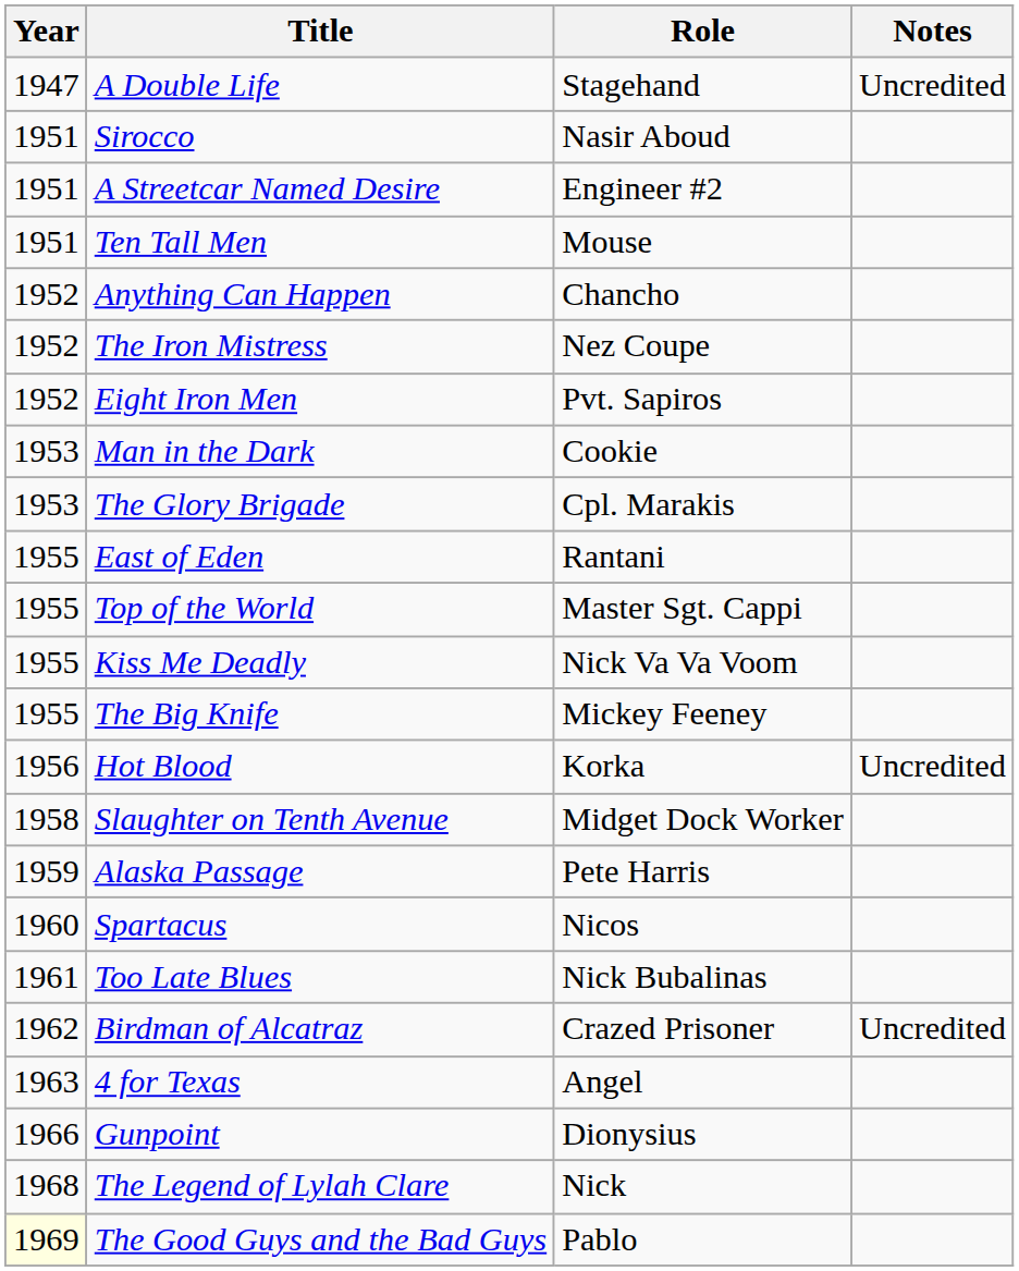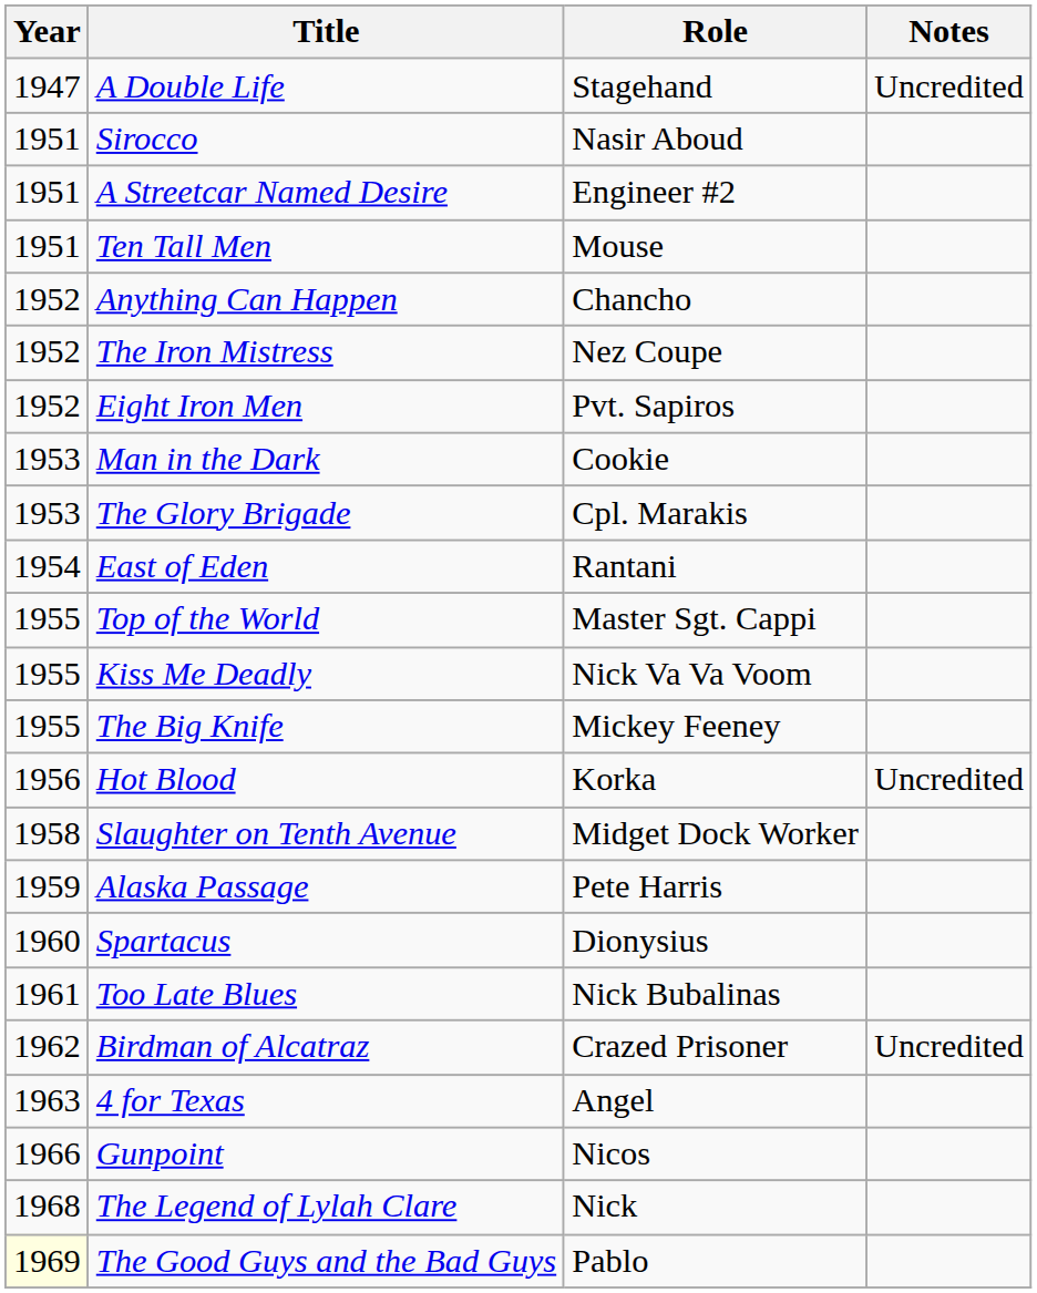 <table class="wikitable">
 <tr>
 <th>Year</th>
 <th>Title</th>
 <th>Role</th>
 <th>Notes</th>
 </tr>
 <tr>
 <td>1947</td>
 <td><em><a href='#'>A Double Life</a></em></td>
 <td>Stagehand</td>
 <td>Uncredited</td>
 </tr>
 <tr>
 <td>1951</td>
 <td><em><a href='#'>Sirocco</a></em></td>
 <td>Nasir Aboud</td>
 <td></td>
 </tr>
 <tr>
 <td>1951</td>
 <td><em><a href='#'>A Streetcar Named Desire</a></em></td>
 <td>Engineer #2</td>
 <td></td>
 </tr>
 <tr>
 <td>1951</td>
 <td><em><a href='#'>Ten Tall Men</a></em></td>
 <td>Mouse</td>
 <td></td>
 </tr>
 <tr>
 <td>1952</td>
 <td><em><a href='#'>Anything Can Happen</a></em></td>
 <td>Chancho</td>
 <td></td>
 </tr>
 <tr>
 <td>1952</td>
 <td><em><a href='#'>The Iron Mistress</a></em></td>
 <td>Nez Coupe</td>
 <td></td>
 </tr>
 <tr>
 <td>1952</td>
 <td><em><a href='#'>Eight Iron Men</a></em></td>
 <td>Pvt. Sapiros</td>
 <td></td>
 </tr>
 <tr>
 <td>1953</td>
 <td><em><a href='#'>Man in the Dark</a></em></td>
 <td>Cookie</td>
 <td></td>
 </tr>
 <tr>
 <td>1953</td>
 <td><em><a href='#'>The Glory Brigade</a></em></td>
 <td>Cpl. Marakis</td>
 <td></td>
 </tr>
 <tr>
-<td>1955</td>
+<td>1954</td>
 <td><em><a href='#'>East of Eden</a></em></td>
 <td>Rantani</td>
 <td></td>
 </tr>
 <tr>
 <td>1955</td>
 <td><em><a href='#'>Top of the World</a></em></td>
 <td>Master Sgt. Cappi</td>
 <td></td>
 </tr>
 <tr>
 <td>1955</td>
 <td><em><a href='#'>Kiss Me Deadly</a></em></td>
 <td>Nick Va Va Voom</td>
 <td></td>
 </tr>
 <tr>
 <td>1955</td>
 <td><em><a href='#'>The Big Knife</a></em></td>
 <td>Mickey Feeney</td>
 <td></td>
 </tr>
 <tr>
 <td>1956</td>
 <td><em><a href='#'>Hot Blood</a></em></td>
 <td>Korka</td>
 <td>Uncredited</td>
 </tr>
 <tr>
 <td>1958</td>
 <td><em><a href='#'>Slaughter on Tenth Avenue</a></em></td>
 <td>Midget Dock Worker</td>
 <td></td>
 </tr>
 <tr>
 <td>1959</td>
 <td><em><a href='#'>Alaska Passage</a></em></td>
 <td>Pete Harris</td>
 <td></td>
 </tr>
 <tr>
 <td>1960</td>
 <td><em><a href='#'>Spartacus</a></em></td>
-<td>Nicos</td>
+<td>Dionysius</td>
 <td></td>
 </tr>
 <tr>
 <td>1961</td>
 <td><em><a href='#'>Too Late Blues</a></em></td>
 <td>Nick Bubalinas</td>
 <td></td>
 </tr>
 <tr>
 <td>1962</td>
 <td><em><a href='#'>Birdman of Alcatraz</a></em></td>
 <td>Crazed Prisoner</td>
 <td>Uncredited</td>
 </tr>
 <tr>
 <td>1963</td>
 <td><em><a href='#'>4 for Texas</a></em></td>
 <td>Angel</td>
 <td></td>
 </tr>
 <tr>
 <td>1966</td>
 <td><em><a href='#'>Gunpoint</a></em></td>
-<td>Dionysius</td>
+<td>Nicos</td>
 <td></td>
 </tr>
 <tr>
 <td>1968</td>
 <td><em><a href='#'>The Legend of Lylah Clare</a></em></td>
 <td>Nick</td>
 <td></td>
 </tr>
 <tr>
 <td style="background: lightyellow;">1969</td>
 <td><em><a href='#'>The Good Guys and the Bad Guys</a></em></td>
 <td>Pablo</td>
 <td></td>
 </tr>
 </table>
